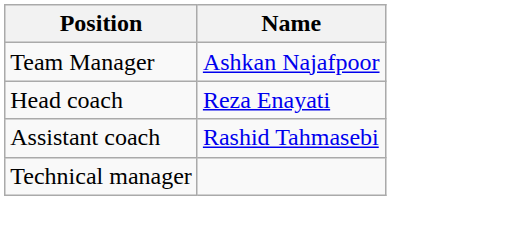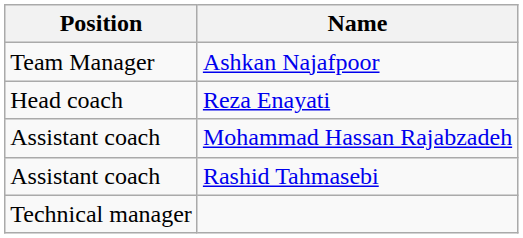 <table class="wikitable">
 <tr>
 <th>Position</th>
 <th>Name</th>
 </tr>
 <tr>
 <td>Team Manager</td>
 <td> <a href='#'>Ashkan Najafpoor</a></td>
 </tr>
 <tr>
 <td>Head coach</td>
 <td> <a href='#'>Reza Enayati</a></td>
 </tr>
 <tr>
 <td>Assistant coach</td>
+<td> <a href='#'>Mohammad Hassan Rajabzadeh</a></td>
+</tr>
+<tr>
+<td>Assistant coach</td>
 <td> <a href='#'>Rashid Tahmasebi</a></td>
 </tr>
 <tr>
 <td>Technical manager</td>
 <td></td>
 </tr>
 </table>
